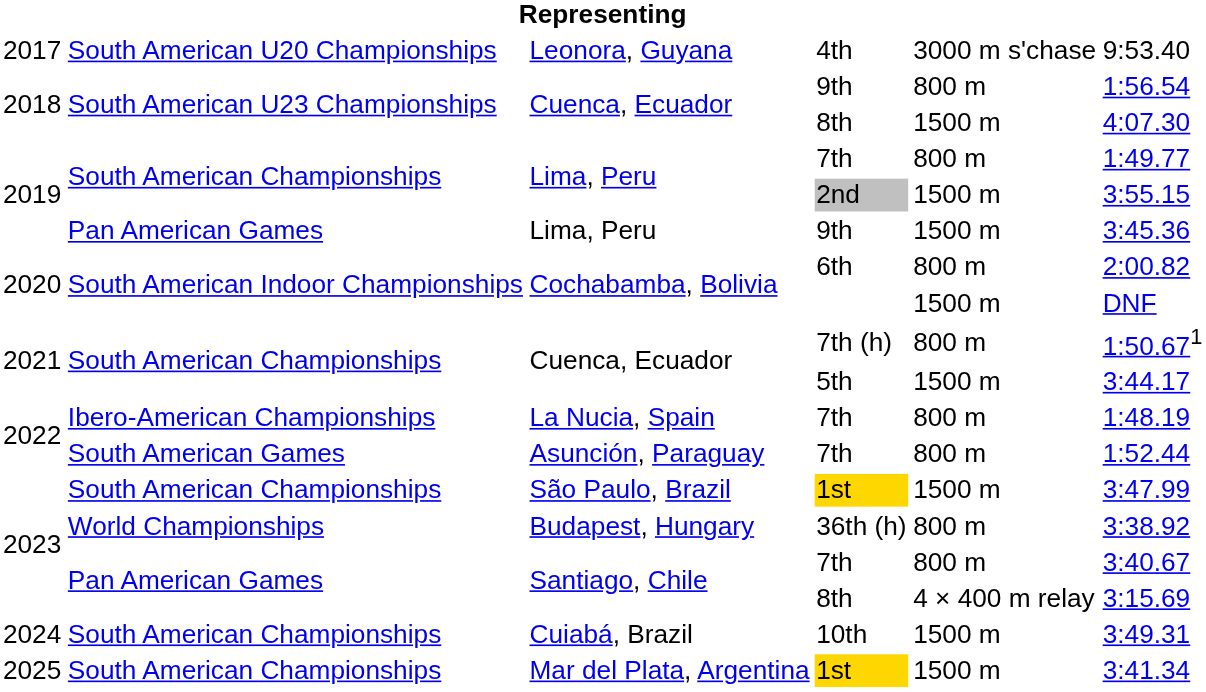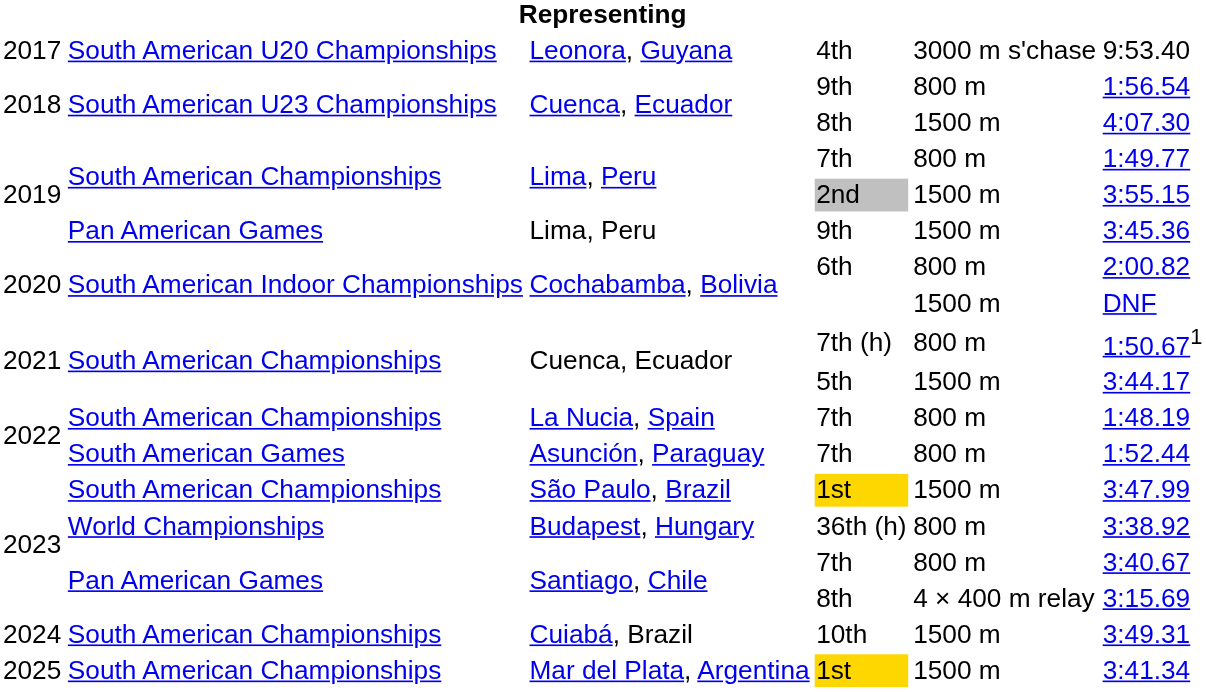 <table>
 <tr>
 <th colspan="6">Representing </th>
 </tr>
 <tr>
 <td>2017</td>
 <td><a href='#'>South American U20 Championships</a></td>
 <td><a href='#'>Leonora</a>, <a href='#'>Guyana</a></td>
 <td>4th</td>
 <td>3000 m s'chase</td>
 <td>9:53.40</td>
 </tr>
 <tr>
 <td rowspan=2>2018</td>
 <td rowspan=2><a href='#'>South American U23 Championships</a></td>
 <td rowspan=2><a href='#'>Cuenca</a>, <a href='#'>Ecuador</a></td>
 <td>9th</td>
 <td>800 m</td>
 <td><a href='#'>1:56.54</a></td>
 </tr>
 <tr>
 <td>8th</td>
 <td>1500 m</td>
 <td><a href='#'>4:07.30</a></td>
 </tr>
 <tr>
 <td rowspan=3>2019</td>
 <td rowspan=2><a href='#'>South American Championships</a></td>
 <td rowspan=2><a href='#'>Lima</a>, <a href='#'>Peru</a></td>
 <td>7th</td>
 <td>800 m</td>
 <td><a href='#'>1:49.77</a></td>
 </tr>
 <tr>
 <td bgcolor=silver>2nd</td>
 <td>1500 m</td>
 <td><a href='#'>3:55.15</a></td>
 </tr>
 <tr>
 <td><a href='#'>Pan American Games</a></td>
 <td>Lima, Peru</td>
 <td>9th</td>
 <td>1500 m</td>
 <td><a href='#'>3:45.36</a></td>
 </tr>
 <tr>
 <td rowspan=2>2020</td>
 <td rowspan=2><a href='#'>South American Indoor Championships</a></td>
 <td rowspan=2><a href='#'>Cochabamba</a>, <a href='#'>Bolivia</a></td>
 <td>6th</td>
 <td>800 m</td>
 <td><a href='#'>2:00.82</a></td>
 </tr>
 <tr>
 <td></td>
 <td>1500 m</td>
 <td><a href='#'>DNF</a></td>
 </tr>
 <tr>
 <td rowspan=2>2021</td>
 <td rowspan=2><a href='#'>South American Championships</a></td>
 <td rowspan=2>Cuenca, Ecuador</td>
 <td>7th (h)</td>
 <td>800 m</td>
 <td><a href='#'>1:50.67</a><sup>1</sup></td>
 </tr>
 <tr>
 <td>5th</td>
 <td>1500 m</td>
 <td><a href='#'>3:44.17</a></td>
 </tr>
 <tr>
 <td rowspan=2>2022</td>
-<td><a href='#'>Ibero-American Championships</a></td>
+<td><a href='#'>South American Championships</a></td>
 <td><a href='#'>La Nucia</a>, <a href='#'>Spain</a></td>
 <td>7th</td>
 <td>800 m</td>
 <td><a href='#'>1:48.19</a></td>
 </tr>
 <tr>
 <td><a href='#'>South American Games</a></td>
 <td><a href='#'>Asunción</a>, <a href='#'>Paraguay</a></td>
 <td>7th</td>
 <td>800 m</td>
 <td><a href='#'>1:52.44</a></td>
 </tr>
 <tr>
 <td rowspan=4>2023</td>
 <td><a href='#'>South American Championships</a></td>
 <td><a href='#'>São Paulo</a>, <a href='#'>Brazil</a></td>
 <td bgcolor=gold>1st</td>
 <td>1500 m</td>
 <td><a href='#'>3:47.99</a></td>
 </tr>
 <tr>
 <td><a href='#'>World Championships</a></td>
 <td><a href='#'>Budapest</a>, <a href='#'>Hungary</a></td>
 <td>36th (h)</td>
 <td>800 m</td>
 <td><a href='#'>3:38.92</a></td>
 </tr>
 <tr>
 <td rowspan=2><a href='#'>Pan American Games</a></td>
 <td rowspan=2><a href='#'>Santiago</a>, <a href='#'>Chile</a></td>
 <td>7th</td>
 <td>800 m</td>
 <td><a href='#'>3:40.67</a></td>
 </tr>
 <tr>
 <td>8th</td>
 <td>4 × 400 m relay</td>
 <td><a href='#'>3:15.69</a></td>
 </tr>
 <tr>
 <td>2024</td>
 <td><a href='#'>South American Championships</a></td>
 <td><a href='#'>Cuiabá</a>, Brazil</td>
 <td>10th</td>
 <td>1500 m</td>
 <td><a href='#'>3:49.31</a></td>
 </tr>
 <tr>
 <td>2025</td>
 <td><a href='#'>South American Championships</a></td>
 <td><a href='#'>Mar del Plata</a>, <a href='#'>Argentina</a></td>
 <td bgcolor=gold>1st</td>
 <td>1500 m</td>
 <td><a href='#'>3:41.34</a></td>
 </tr>
 </table>
